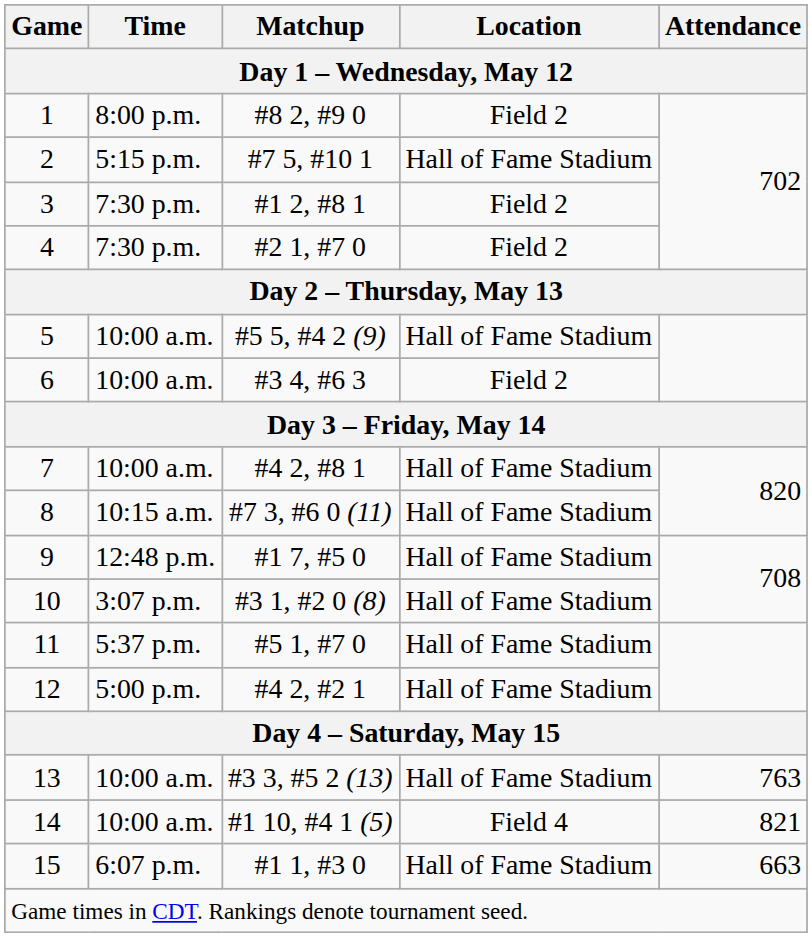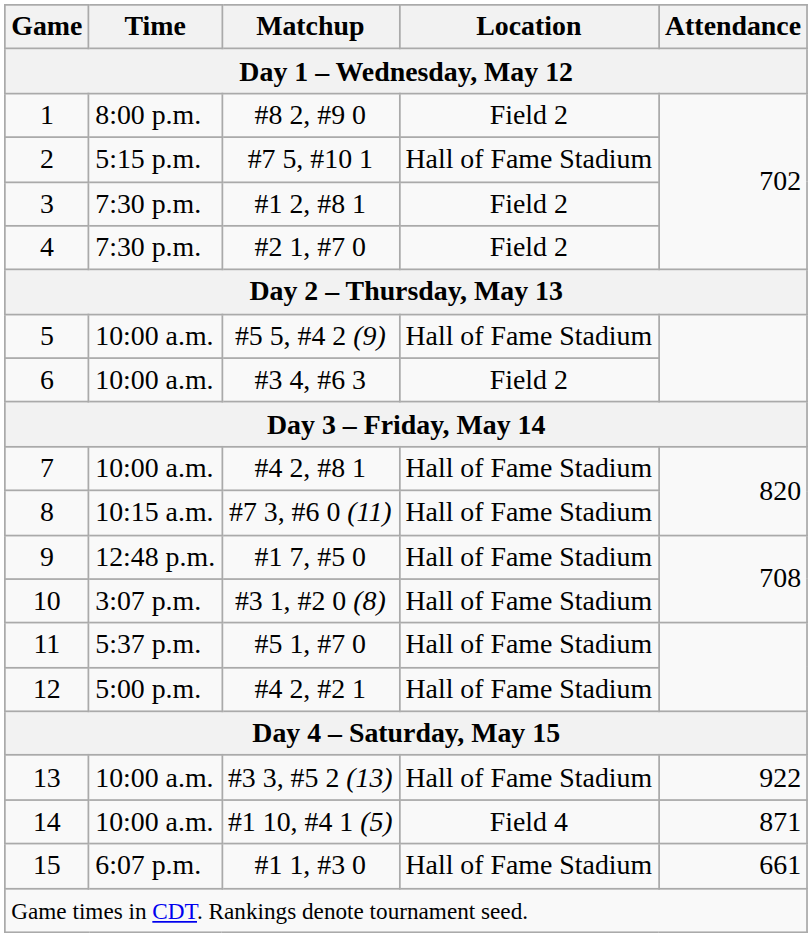 <table class="wikitable">
 <tr>
 <th>Game</th>
 <th>Time</th>
 <th>Matchup</th>
 <th>Location</th>
 <th>Attendance</th>
 </tr>
 <tr>
 <th colspan=5>Day 1 – Wednesday, May 12</th>
 </tr>
 <tr>
 <td style="text-align:center;">1</td>
 <td>8:00 p.m.</td>
 <td style="text-align:center;">#8 <strong></strong> 2, #9  0</td>
 <td style="text-align:center;">Field 2</td>
 <td rowspan=4 style="text-align:right;">702</td>
 </tr>
 <tr>
 <td style="text-align:center;">2</td>
 <td>5:15 p.m.</td>
 <td style="text-align:center;">#7 <strong></strong> 5, #10  1</td>
 <td style="text-align:center;">Hall of Fame Stadium</td>
 </tr>
 <tr>
 <td style="text-align:center;">3</td>
 <td>7:30 p.m.</td>
 <td style="text-align:center;">#1 <strong></strong> 2, #8  1</td>
 <td style="text-align:center;">Field 2</td>
 </tr>
 <tr>
 <td style="text-align:center;">4</td>
 <td>7:30 p.m.</td>
 <td style="text-align:center;">#2 <strong></strong> 1, #7  0</td>
 <td style="text-align:center;">Field 2</td>
 </tr>
 <tr>
 <th colspan=5>Day 2 – Thursday, May 13</th>
 </tr>
 <tr>
 <td style="text-align:center;">5</td>
 <td>10:00 a.m.</td>
 <td style="text-align:center;">#5 <strong></strong> 5, #4  2 <em>(9)</em></td>
 <td style="text-align:center;">Hall of Fame Stadium</td>
 <td rowspan=2 style="text-align:right;"></td>
 </tr>
 <tr>
 <td style="text-align:center;">6</td>
 <td>10:00 a.m.</td>
 <td style="text-align:center;">#3 <strong></strong> 4, #6  3</td>
 <td style="text-align:center;">Field 2</td>
 </tr>
 <tr>
 <th colspan=5>Day 3 – Friday, May 14</th>
 </tr>
 <tr>
 <td style="text-align:center;">7</td>
 <td>10:00 a.m.</td>
 <td style="text-align:center;">#4 <strong></strong> 2, #8  1</td>
 <td style="text-align:center;">Hall of Fame Stadium</td>
 <td rowspan=2 style="text-align:right;">820</td>
 </tr>
 <tr>
 <td style="text-align:center;">8</td>
 <td>10:15 a.m.</td>
 <td style="text-align:center;">#7 <strong></strong> 3, #6  0 <em>(11)</em></td>
 <td style="text-align:center;">Hall of Fame Stadium</td>
 </tr>
 <tr>
 <td style="text-align:center;">9</td>
 <td>12:48 p.m.</td>
 <td style="text-align:center;">#1 <strong></strong> 7, #5  0</td>
 <td style="text-align:center;">Hall of Fame Stadium</td>
 <td rowspan=2 style="text-align:right;">708</td>
 </tr>
 <tr>
 <td style="text-align:center;">10</td>
 <td>3:07 p.m.</td>
 <td style="text-align:center;">#3 <strong></strong> 1, #2  0 <em>(8)</em></td>
 <td style="text-align:center;">Hall of Fame Stadium</td>
 </tr>
 <tr>
 <td style="text-align:center;">11</td>
 <td>5:37 p.m.</td>
 <td style="text-align:center;">#5 <strong></strong> 1, #7  0</td>
 <td style="text-align:center;">Hall of Fame Stadium</td>
 <td rowspan=2 style="text-align:right;"></td>
 </tr>
 <tr>
 <td style="text-align:center;">12</td>
 <td>5:00 p.m.</td>
 <td style="text-align:center;">#4 <strong></strong> 2, #2  1</td>
 <td style="text-align:center;">Hall of Fame Stadium</td>
 </tr>
 <tr>
 <th colspan=5>Day 4 – Saturday, May 15</th>
 </tr>
 <tr>
 <td style="text-align:center;">13</td>
 <td>10:00 a.m.</td>
 <td style="text-align:center;">#3 <strong></strong> 3, #5  2 <em>(13)</em></td>
 <td style="text-align:center;">Hall of Fame Stadium</td>
-<td style="text-align:right;">763</td>
+<td style="text-align:right;">922</td>
 </tr>
 <tr>
 <td style="text-align:center;">14</td>
 <td>10:00 a.m.</td>
 <td style="text-align:center;">#1 <strong></strong> 10, #4  1 <em>(5)</em></td>
 <td style="text-align:center;">Field 4</td>
-<td style="text-align:right;">821</td>
+<td style="text-align:right;">871</td>
 </tr>
 <tr>
 <td style="text-align:center;">15</td>
 <td>6:07 p.m.</td>
 <td style="text-align:center;">#1 <strong></strong> 1, #3  0</td>
 <td style="text-align:center;">Hall of Fame Stadium</td>
-<td style="text-align:right;">663</td>
+<td style="text-align:right;">661</td>
 </tr>
 <tr>
 <td colspan=5><small>Game times in <a href='#'>CDT</a>. Rankings denote tournament seed.</small></td>
 </tr>
 </table>
